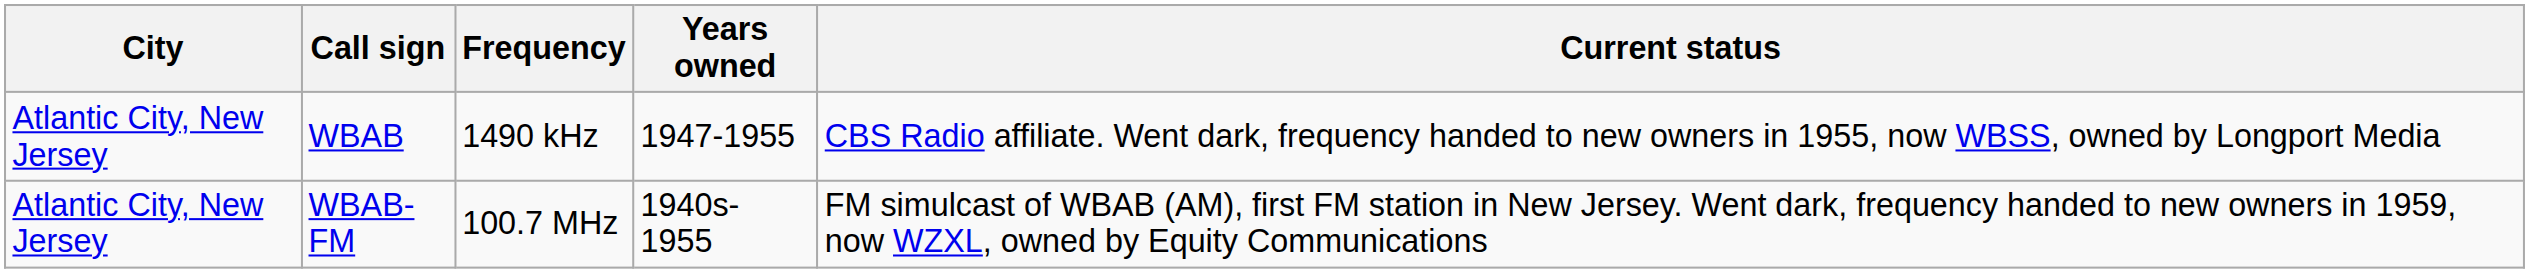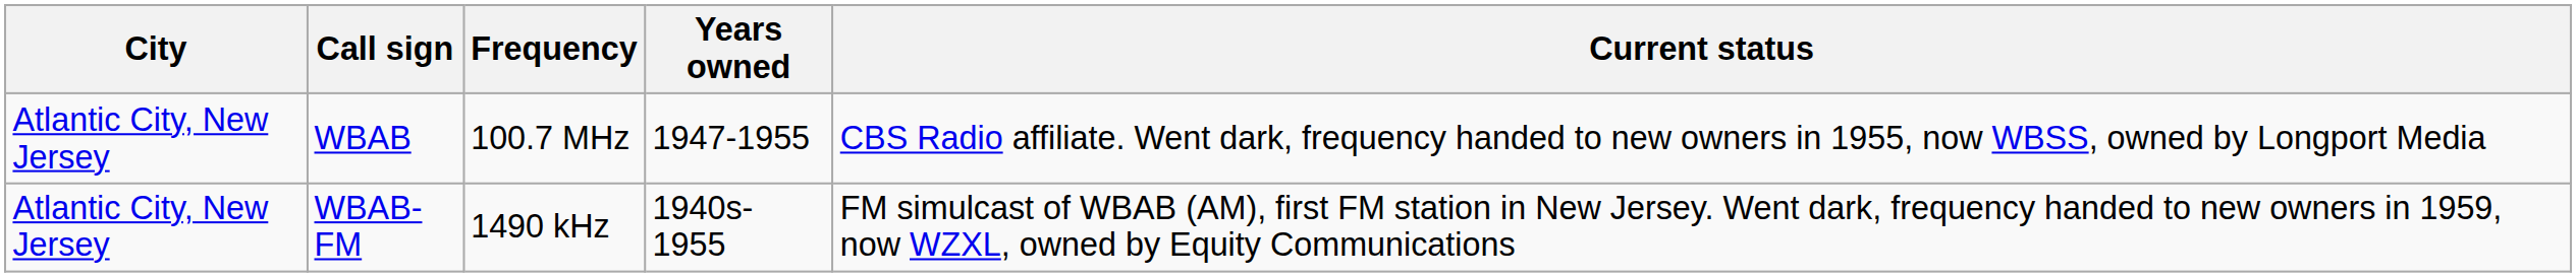 <table class="wikitable"|+ PMCM TV>
 <tr>
 <th scope="col">City</th>
 <th scope="col">Call sign</th>
 <th scope="col">Frequency</th>
 <th>Years owned</th>
 <th>Current status</th>
 </tr>
 <tr>
 <td><a href='#'>Atlantic City, New Jersey</a></td>
 <td><a href='#'>WBAB</a></td>
-<td>1490 kHz</td>
+<td>100.7 MHz</td>
 <td>1947-1955</td>
 <td><a href='#'>CBS Radio</a> affiliate. Went dark, frequency handed to new owners in 1955, now <a href='#'>WBSS</a>, owned by Longport Media</td>
 </tr>
 <tr>
 <td><a href='#'>Atlantic City, New Jersey</a></td>
 <td><a href='#'>WBAB-FM</a></td>
-<td>100.7 MHz</td>
+<td>1490 kHz</td>
 <td>1940s-1955</td>
 <td>FM simulcast of WBAB (AM), first FM station in New Jersey. Went dark, frequency handed to new owners in 1959, now <a href='#'>WZXL</a>, owned by Equity Communications</td>
 </tr>
 </table>
